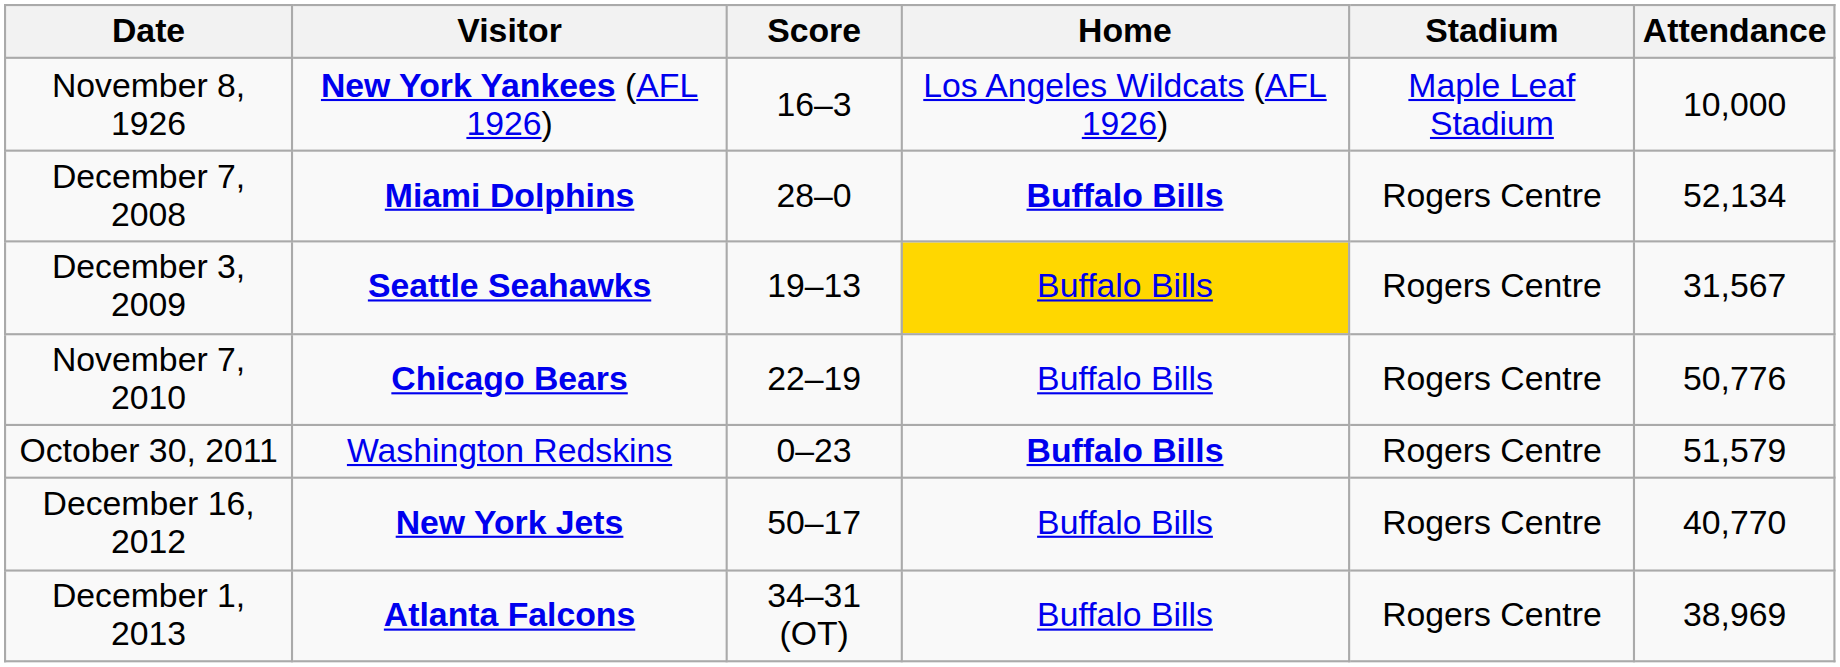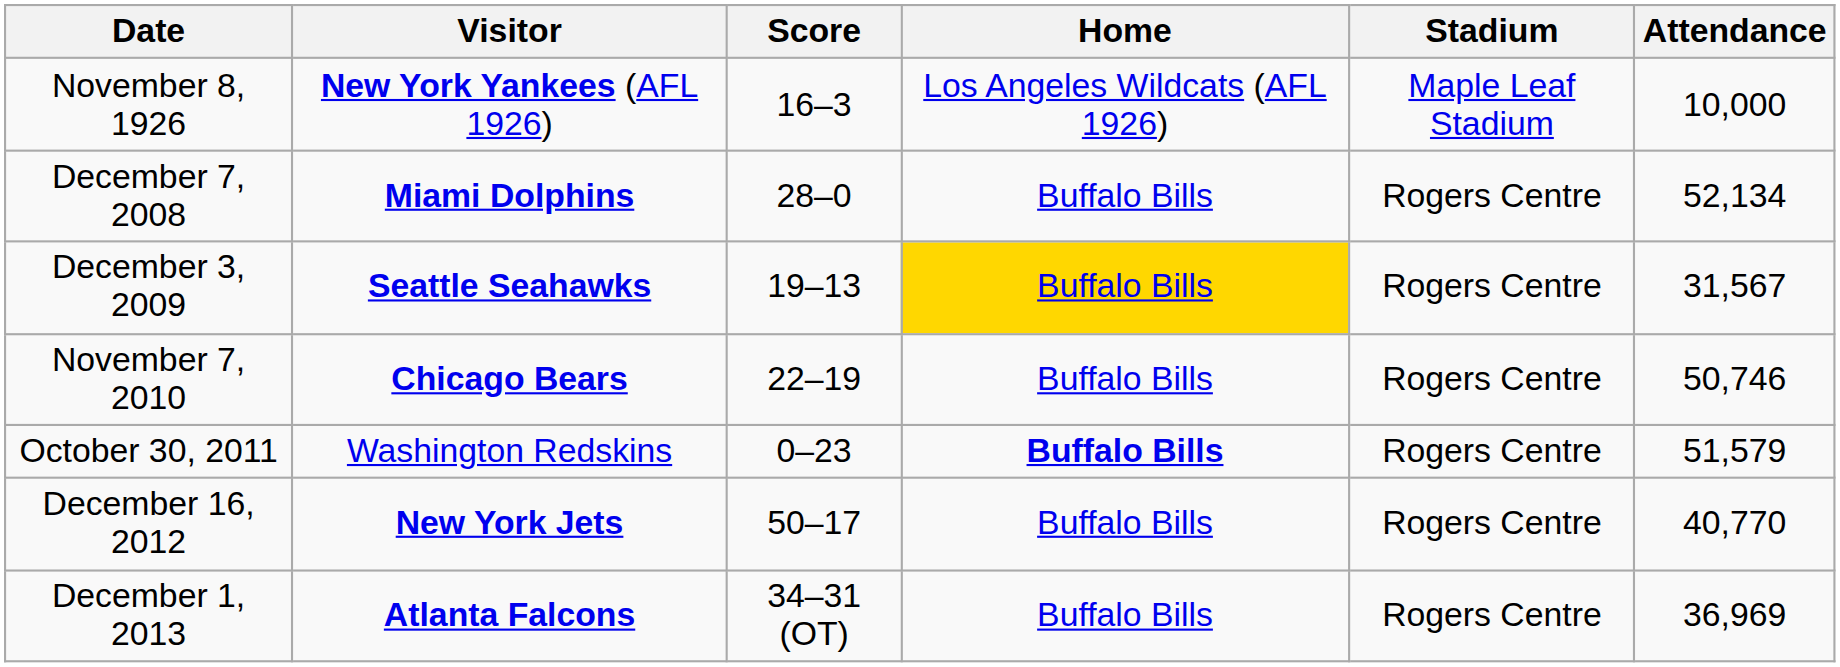 <table class="wikitable">
 <tr>
 <th>Date</th>
 <th>Visitor</th>
 <th>Score</th>
 <th>Home</th>
 <th>Stadium</th>
 <th>Attendance</th>
 </tr>
 <tr align="center">
 <td>November 8, 1926</td>
 <td><strong><a href='#'>New York Yankees</a></strong> (<a href='#'>AFL 1926</a>)</td>
 <td>16–3</td>
 <td><a href='#'>Los Angeles Wildcats</a> (<a href='#'>AFL 1926</a>)</td>
 <td><a href='#'>Maple Leaf Stadium</a></td>
 <td>10,000</td>
 </tr>
 <tr align="center">
 <td>December 7, 2008</td>
 <td><strong><a href='#'>Miami Dolphins</a></strong></td>
 <td>28–0</td>
-<td><strong><a href='#'>Buffalo Bills</a></strong></td>
+<td><a href='#'>Buffalo Bills</a></td>
 <td>Rogers Centre</td>
 <td>52,134</td>
 </tr>
 <tr align="center">
 <td>December 3, 2009</td>
 <td><strong><a href='#'>Seattle Seahawks</a></strong></td>
 <td>19–13</td>
 <td style="background: gold;"><a href='#'>Buffalo Bills</a></td>
 <td>Rogers Centre</td>
 <td>31,567</td>
 </tr>
 <tr align="center">
 <td>November 7, 2010</td>
 <td><strong><a href='#'>Chicago Bears</a></strong></td>
 <td>22–19</td>
 <td><a href='#'>Buffalo Bills</a></td>
 <td>Rogers Centre</td>
-<td>50,776</td>
+<td>50,746</td>
 </tr>
 <tr align="center">
 <td>October 30, 2011</td>
 <td><a href='#'>Washington Redskins</a></td>
 <td>0–23</td>
 <td><strong><a href='#'>Buffalo Bills</a></strong></td>
 <td>Rogers Centre</td>
 <td>51,579</td>
 </tr>
 <tr align="center">
 <td>December 16, 2012</td>
 <td><strong><a href='#'>New York Jets</a></strong></td>
 <td>50–17</td>
 <td><a href='#'>Buffalo Bills</a></td>
 <td>Rogers Centre</td>
 <td>40,770</td>
 </tr>
 <tr align="center">
 <td>December 1, 2013</td>
 <td><strong><a href='#'>Atlanta Falcons</a></strong></td>
 <td>34–31 (OT)</td>
 <td><a href='#'>Buffalo Bills</a></td>
 <td>Rogers Centre</td>
-<td>38,969</td>
+<td>36,969</td>
 </tr>
 </table>
